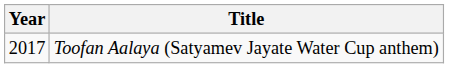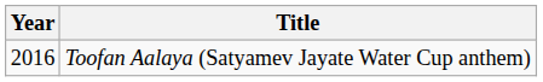 <table class="wikitable">
 <tr>
 <th>Year</th>
 <th>Title</th>
 </tr>
 <tr>
-<td>2017</td>
+<td>2016</td>
 <td><em>Toofan Aalaya</em> (Satyamev Jayate Water Cup anthem)</td>
 </tr>
 </table>
